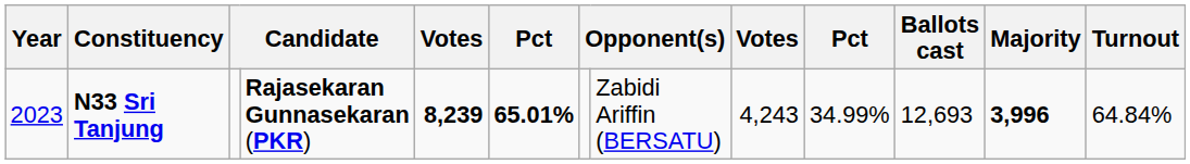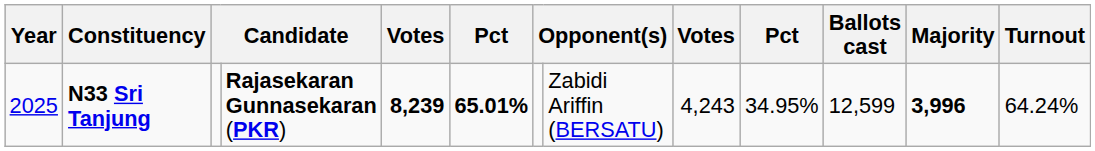 <table class="wikitable" style="margin:0.5em ; font-size:95%">
 <tr>
 <th>Year</th>
 <th>Constituency</th>
 <th colspan=2>Candidate</th>
 <th>Votes</th>
 <th>Pct</th>
 <th colspan=2>Opponent(s)</th>
 <th>Votes</th>
 <th>Pct</th>
 <th>Ballots cast</th>
 <th>Majority</th>
 <th>Turnout</th>
 </tr>
 <tr>
-<td><a href='#'>2023</a></td>
+<td><a href='#'>2025</a></td>
 <td><strong>N33 <a href='#'>Sri Tanjung</a></strong></td>
 <td></td>
 <td><strong>Rajasekaran Gunnasekaran</strong> (<a href='#'><strong>PKR</strong></a>)</td>
 <td align=right><strong>8,239</strong></td>
 <td><strong>65.01%</strong></td>
 <td bgcolor=></td>
 <td>Zabidi Ariffin (<a href='#'>BERSATU</a>)</td>
 <td align=right>4,243</td>
-<td>34.99%</td>
-<td>12,693</td>
+<td>34.95%</td>
+<td>12,599</td>
 <td><strong>3,996</strong></td>
-<td>64.84%</td>
+<td>64.24%</td>
 </tr>
 </table>
